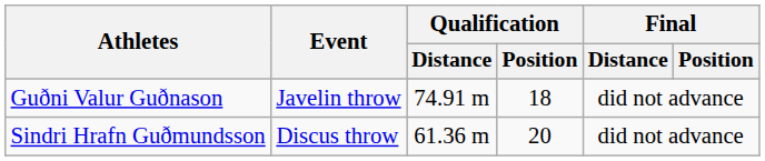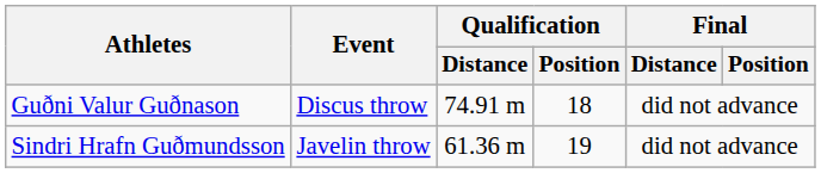 <table class=wikitable style="font-size:90%">
 <tr>
 <th rowspan="2">Athletes</th>
 <th rowspan="2">Event</th>
 <th colspan="2">Qualification</th>
 <th colspan="2">Final</th>
 </tr>
 <tr style="font-size:95%">
 <th>Distance</th>
 <th>Position</th>
 <th>Distance</th>
 <th>Position</th>
 </tr>
 <tr>
 <td><a href='#'>Guðni Valur Guðnason</a></td>
-<td><a href='#'>Javelin throw</a></td>
+<td><a href='#'>Discus throw</a></td>
 <td align=center>74.91 m</td>
 <td align=center>18</td>
 <td align=center colspan=2>did not advance</td>
 </tr>
 <tr>
 <td><a href='#'>Sindri Hrafn Guðmundsson</a></td>
-<td><a href='#'>Discus throw</a></td>
+<td><a href='#'>Javelin throw</a></td>
 <td align=center>61.36 m</td>
-<td align=center>20</td>
+<td align=center>19</td>
 <td align=center colspan=2>did not advance</td>
 </tr>
 </table>
